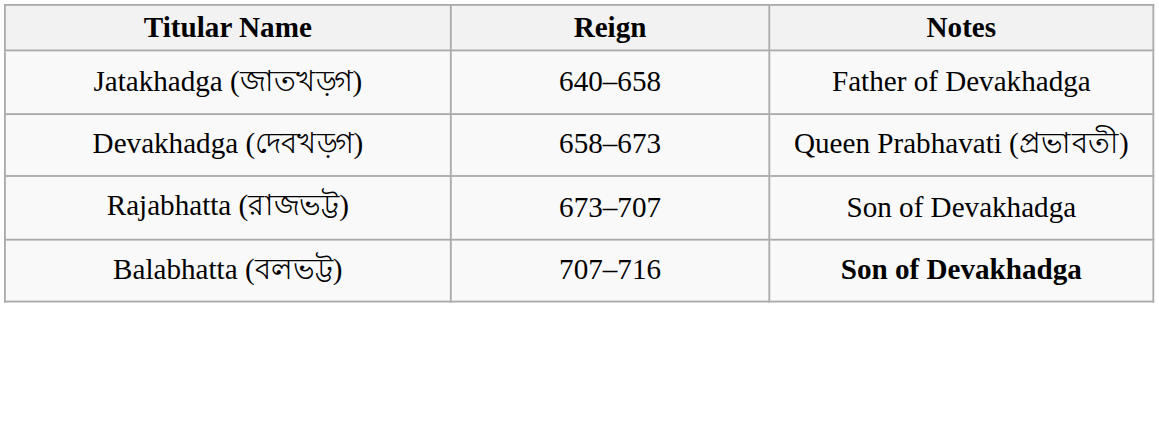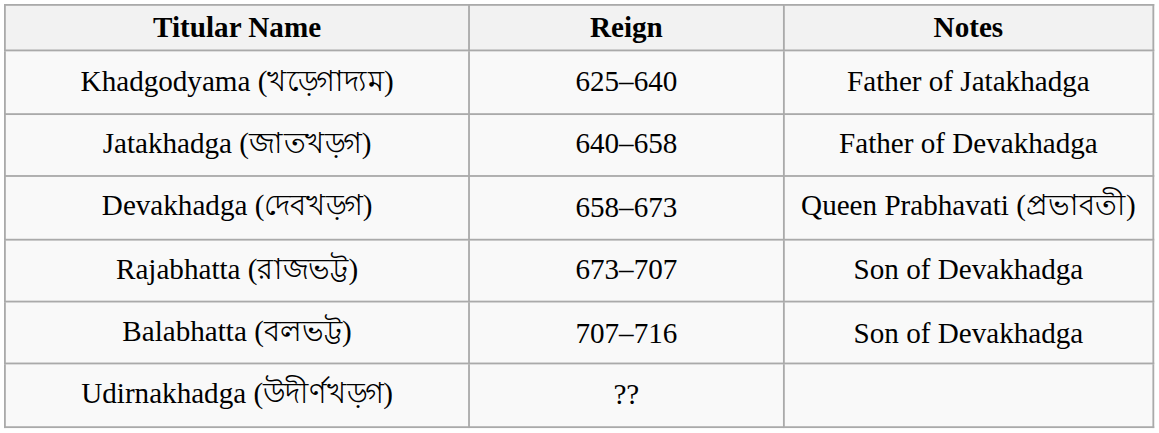 <table class="wikitable" style="width:50%; text-align:center;">
 <tr>
 <th style="width:12%;">Titular Name</th>
 <th style="width:9%;">Reign</th>
 <th style="width:9%;">Notes</th>
+</tr>
+<tr>
+<td>Khadgodyama (খড়্গোদ্যম)</td>
+<td>625–640</td>
+<td>Father of Jatakhadga</td>
 </tr>
 <tr>
 <td>Jatakhadga (জাতখড়্গ)</td>
 <td>640–658</td>
 <td>Father of Devakhadga</td>
 </tr>
 <tr>
 <td>Devakhadga (দেবখড়্গ)</td>
 <td>658–673</td>
 <td>Queen Prabhavati (প্রভাবতী)</td>
 </tr>
 <tr>
 <td>Rajabhatta (রাজভট্ট)</td>
 <td>673–707</td>
 <td>Son of Devakhadga</td>
 </tr>
 <tr>
 <td>Balabhatta (বলভট্ট)</td>
 <td>707–716</td>
-<td><strong>Son of Devakhadga</strong></td>
+<td>Son of Devakhadga</td>
+</tr>
+<tr>
+<td>Udirnakhadga (উদীর্ণখড়্গ)</td>
+<td>??</td>
+<td></td>
 </tr>
 </table>
